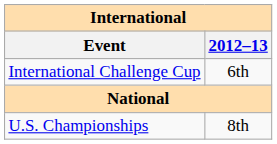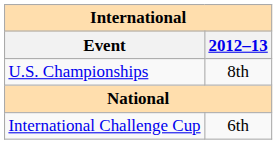 <table class="wikitable" style="text-align:center">
 <tr>
 <th style="background-color: #ffdead; " colspan=2 align=center><strong>International</strong></th>
 </tr>
 <tr>
 <th>Event</th>
 <th><a href='#'>2012–13</a></th>
 </tr>
 <tr>
-<td align=left><a href='#'>International Challenge Cup</a></td>
-<td>6th</td>
+<td align=left><a href='#'>U.S. Championships</a></td>
+<td>8th</td>
 </tr>
 <tr>
 <th style="background-color: #ffdead; " colspan=2 align=center><strong>National</strong></th>
 </tr>
 <tr>
-<td align=left><a href='#'>U.S. Championships</a></td>
-<td>8th</td>
+<td align=left><a href='#'>International Challenge Cup</a></td>
+<td>6th</td>
 </tr>
 </table>
